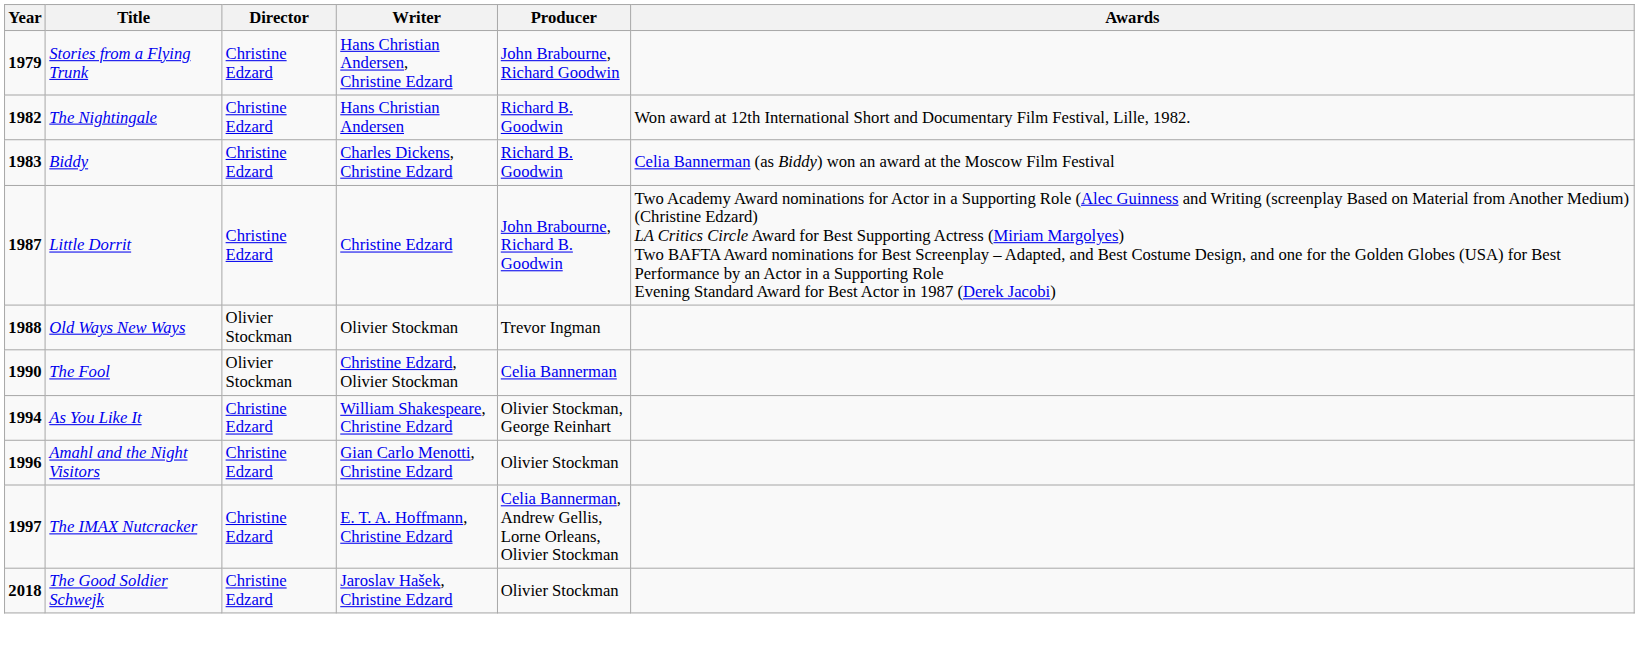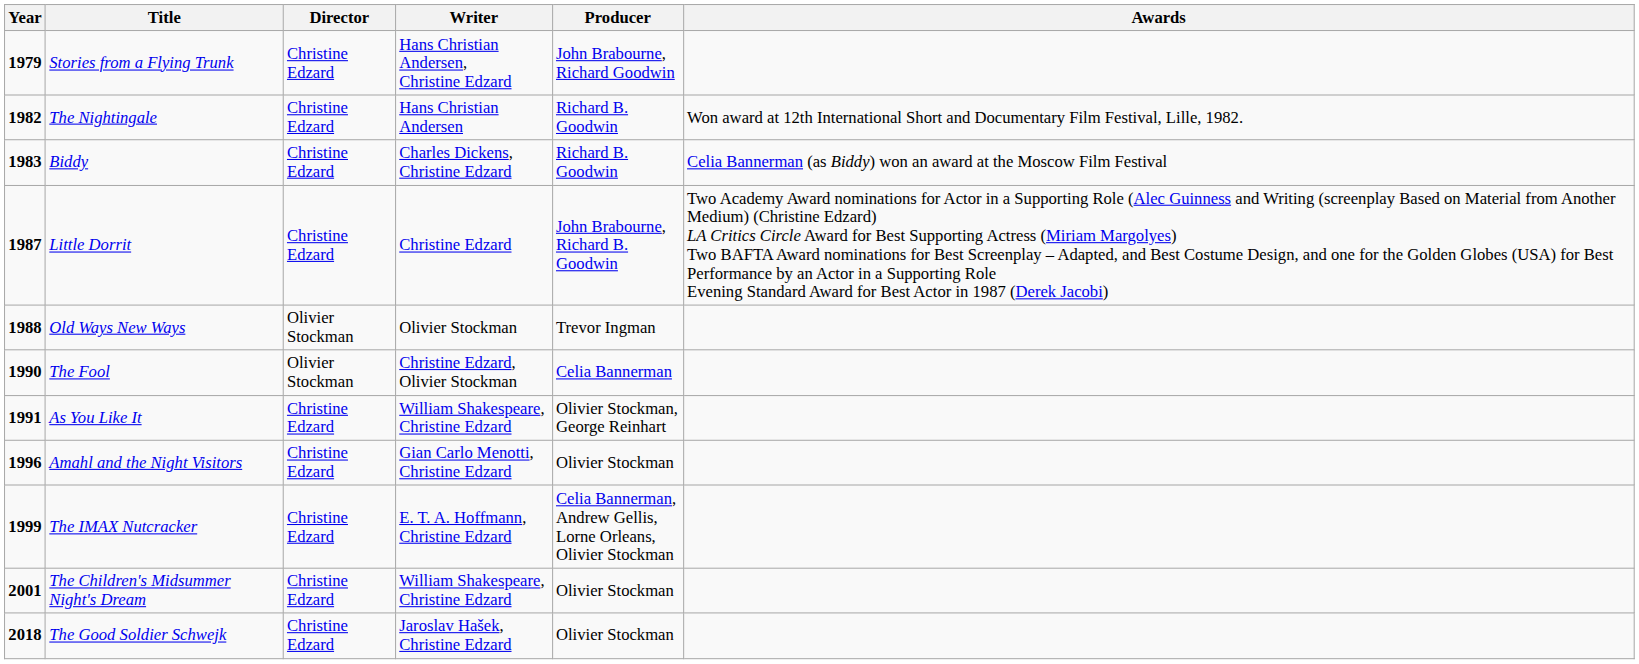 <table class="wikitable">
 <tr>
 <th>Year</th>
 <th>Title</th>
 <th>Director</th>
 <th>Writer</th>
 <th>Producer</th>
 <th>Awards</th>
 </tr>
 <tr>
 <td><strong>1979</strong></td>
 <td><em><a href='#'>Stories from a Flying Trunk</a></em></td>
 <td><a href='#'>Christine Edzard</a></td>
 <td><a href='#'>Hans Christian Andersen</a>,<br> <a href='#'>Christine Edzard</a></td>
 <td><a href='#'>John Brabourne</a>,<br> <a href='#'>Richard Goodwin</a></td>
 <td></td>
 </tr>
 <tr>
 <td><strong>1982</strong></td>
 <td><em><a href='#'>The Nightingale</a></em></td>
 <td><a href='#'>Christine Edzard</a></td>
 <td><a href='#'>Hans Christian Andersen</a></td>
 <td><a href='#'>Richard B. Goodwin</a></td>
 <td>Won award at 12th International Short and Documentary Film Festival, Lille, 1982.</td>
 </tr>
 <tr>
 <td><strong>1983</strong></td>
 <td><em><a href='#'>Biddy</a></em></td>
 <td><a href='#'>Christine Edzard</a></td>
 <td><a href='#'>Charles Dickens</a>,<br> <a href='#'>Christine Edzard</a></td>
 <td><a href='#'>Richard B. Goodwin</a></td>
 <td><a href='#'>Celia Bannerman</a> (as <em>Biddy</em>) won an award at the Moscow Film Festival </td>
 </tr>
 <tr>
 <td><strong>1987</strong></td>
 <td><em><a href='#'>Little Dorrit</a></em></td>
 <td><a href='#'>Christine Edzard</a></td>
 <td><a href='#'>Christine Edzard</a></td>
 <td><a href='#'>John Brabourne</a>,<br> <a href='#'>Richard B. Goodwin</a></td>
 <td>Two Academy Award nominations for Actor in a Supporting Role (<a href='#'>Alec Guinness</a> and Writing (screenplay Based on Material from Another Medium) (Christine Edzard)  <br> <em>LA Critics Circle</em> Award for Best Supporting Actress (<a href='#'>Miriam Margolyes</a>)<br>Two BAFTA Award nominations for Best Screenplay – Adapted, and Best Costume Design, and one for the Golden Globes (USA) for Best Performance by an Actor in a Supporting Role<br> Evening Standard Award for Best Actor in 1987 (<a href='#'>Derek Jacobi</a>)</td>
 </tr>
 <tr>
 <td><strong>1988</strong></td>
 <td><em><a href='#'>Old Ways New Ways</a></em></td>
 <td>Olivier Stockman</td>
 <td>Olivier Stockman</td>
 <td>Trevor Ingman </td>
 </tr>
 <tr>
 <td><strong>1990</strong></td>
 <td><em><a href='#'>The Fool</a></em></td>
 <td>Olivier Stockman</td>
 <td><a href='#'>Christine Edzard</a>,<br> Olivier Stockman</td>
 <td><a href='#'>Celia Bannerman</a></td>
 <td></td>
 </tr>
 <tr>
-<td><strong>1994</strong></td>
+<td><strong>1991</strong></td>
 <td><em><a href='#'>As You Like It</a></em></td>
 <td><a href='#'>Christine Edzard</a></td>
 <td><a href='#'>William Shakespeare</a>,<br> <a href='#'>Christine Edzard</a></td>
 <td>Olivier Stockman,<br> George Reinhart </td>
 <td></td>
 </tr>
 <tr>
 <td><strong>1996</strong></td>
 <td><em><a href='#'>Amahl and the Night Visitors</a></em></td>
 <td><a href='#'>Christine Edzard</a></td>
 <td><a href='#'>Gian Carlo Menotti</a>,<br> <a href='#'>Christine Edzard</a></td>
 <td>Olivier Stockman </td>
 <td></td>
 </tr>
 <tr>
-<td><strong>1997</strong></td>
+<td><strong>1999</strong></td>
 <td><em><a href='#'>The IMAX Nutcracker</a></em></td>
 <td><a href='#'>Christine Edzard</a></td>
 <td><a href='#'>E. T. A. Hoffmann</a>,<br> <a href='#'>Christine Edzard</a></td>
 <td><a href='#'>Celia Bannerman</a>,<br> Andrew Gellis,<br> Lorne Orleans,<br> Olivier Stockman </td>
+<td></td>
+</tr>
+<tr>
+<td><strong>2001</strong></td>
+<td><em><a href='#'>The Children's Midsummer Night's Dream</a></em></td>
+<td><a href='#'>Christine Edzard</a></td>
+<td><a href='#'>William Shakespeare</a>,<br> <a href='#'>Christine Edzard</a></td>
+<td>Olivier Stockman </td>
 <td></td>
 </tr>
 <tr>
 <td><strong>2018</strong></td>
 <td><em><a href='#'>The Good Soldier Schwejk</a></em></td>
 <td><a href='#'>Christine Edzard</a></td>
 <td><a href='#'>Jaroslav Hašek</a>,<br> <a href='#'>Christine Edzard</a></td>
 <td>Olivier Stockman </td>
 </tr>
 </table>
